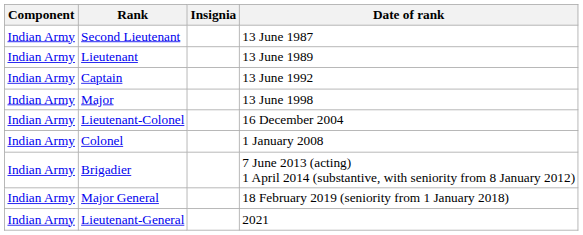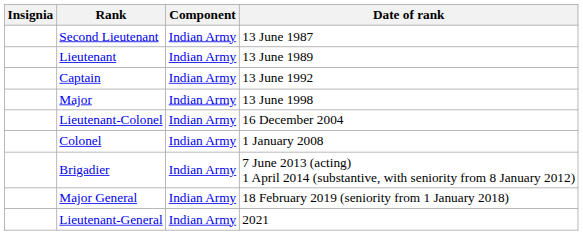 <table class="wikitable" style="background:white">
 <tr>
+<th>Insignia</th>
+<th>Rank</th>
 <th>Component</th>
-<th>Rank</th>
-<th>Insignia</th>
 <th>Date of rank</th>
 </tr>
 <tr>
+<td align="center"></td>
+<td><a href='#'>Second Lieutenant</a></td>
 <td><a href='#'>Indian Army</a></td>
-<td><a href='#'>Second Lieutenant</a></td>
-<td align="center"></td>
 <td>13 June 1987</td>
 </tr>
 <tr>
+<td align="center"></td>
+<td><a href='#'>Lieutenant</a></td>
 <td><a href='#'>Indian Army</a></td>
-<td><a href='#'>Lieutenant</a></td>
-<td align="center"></td>
 <td>13 June 1989</td>
 </tr>
 <tr>
+<td align="center"></td>
+<td><a href='#'>Captain</a></td>
 <td><a href='#'>Indian Army</a></td>
-<td><a href='#'>Captain</a></td>
-<td align="center"></td>
 <td>13 June 1992</td>
 </tr>
 <tr>
+<td align="center"></td>
+<td><a href='#'>Major</a></td>
 <td><a href='#'>Indian Army</a></td>
-<td><a href='#'>Major</a></td>
-<td align="center"></td>
 <td>13 June 1998</td>
 </tr>
 <tr>
+<td align="center"></td>
+<td><a href='#'>Lieutenant-Colonel</a></td>
 <td><a href='#'>Indian Army</a></td>
-<td><a href='#'>Lieutenant-Colonel</a></td>
-<td align="center"></td>
 <td>16 December 2004</td>
 </tr>
 <tr>
+<td align="center"></td>
+<td><a href='#'>Colonel</a></td>
 <td><a href='#'>Indian Army</a></td>
-<td><a href='#'>Colonel</a></td>
-<td align="center"></td>
 <td>1 January 2008</td>
 </tr>
 <tr>
+<td align="center"></td>
+<td><a href='#'>Brigadier</a></td>
 <td><a href='#'>Indian Army</a></td>
-<td><a href='#'>Brigadier</a></td>
-<td align="center"></td>
 <td>7 June 2013 (acting)<br>1 April 2014 (substantive, with seniority from 8 January 2012)</td>
 </tr>
 <tr>
+<td align="center"></td>
+<td><a href='#'>Major General</a></td>
 <td><a href='#'>Indian Army</a></td>
-<td><a href='#'>Major General</a></td>
-<td align="center"></td>
 <td>18 February 2019 (seniority from 1 January 2018)</td>
 </tr>
 <tr>
+<td align="center"></td>
+<td><a href='#'>Lieutenant-General</a></td>
 <td><a href='#'>Indian Army</a></td>
-<td><a href='#'>Lieutenant-General</a></td>
-<td align="center"></td>
 <td>2021</td>
 </tr>
 </table>
